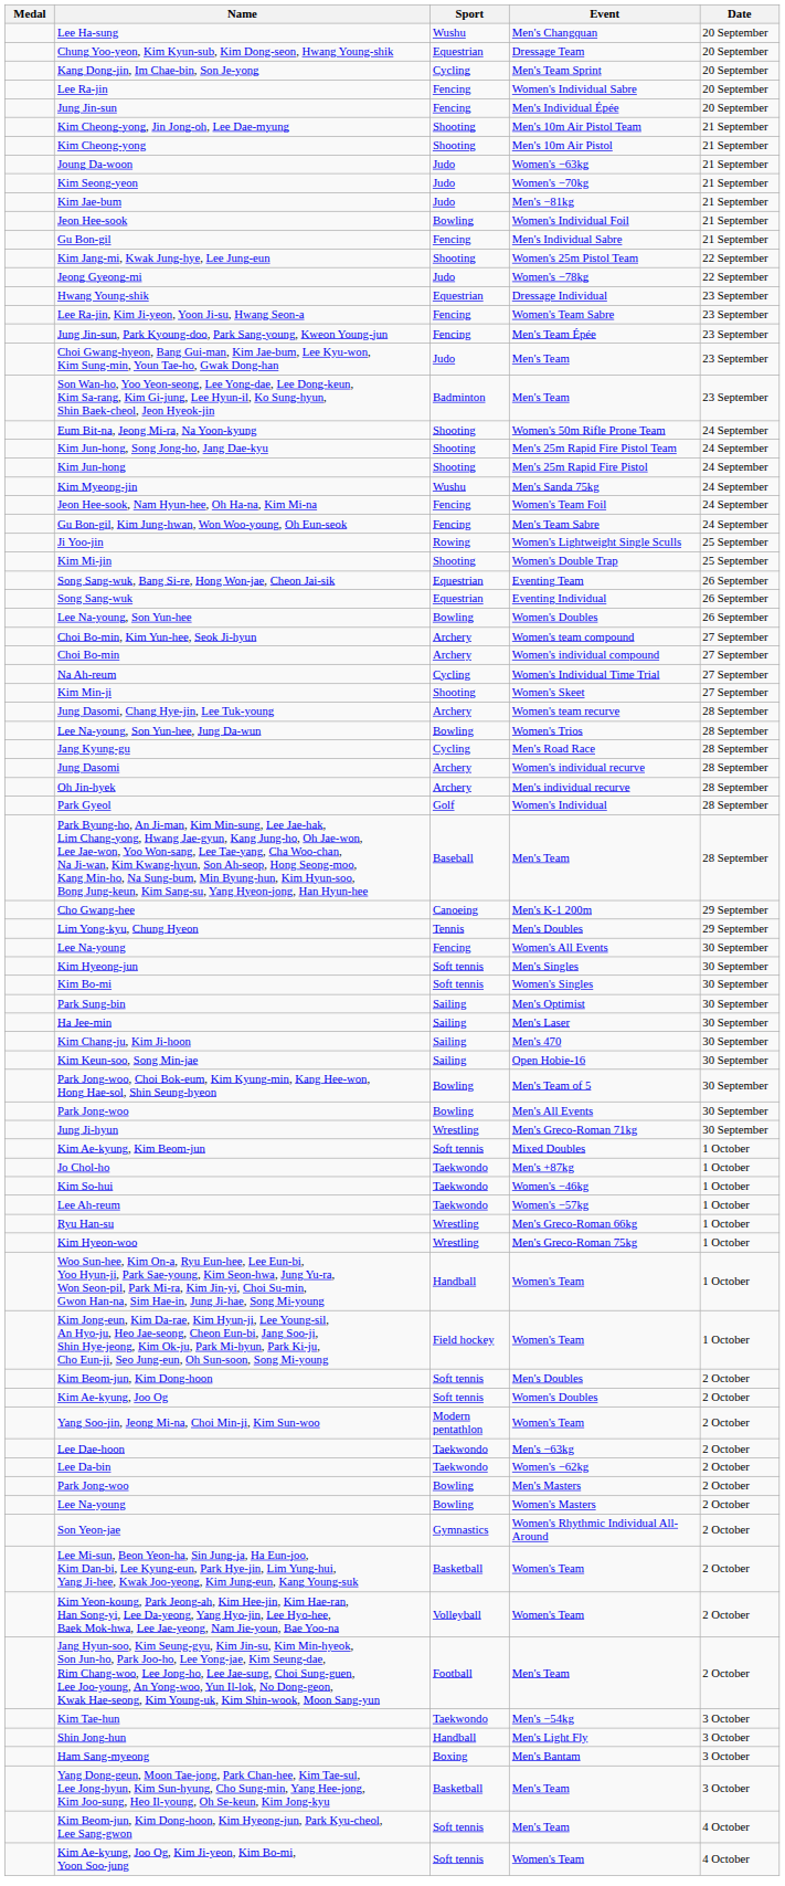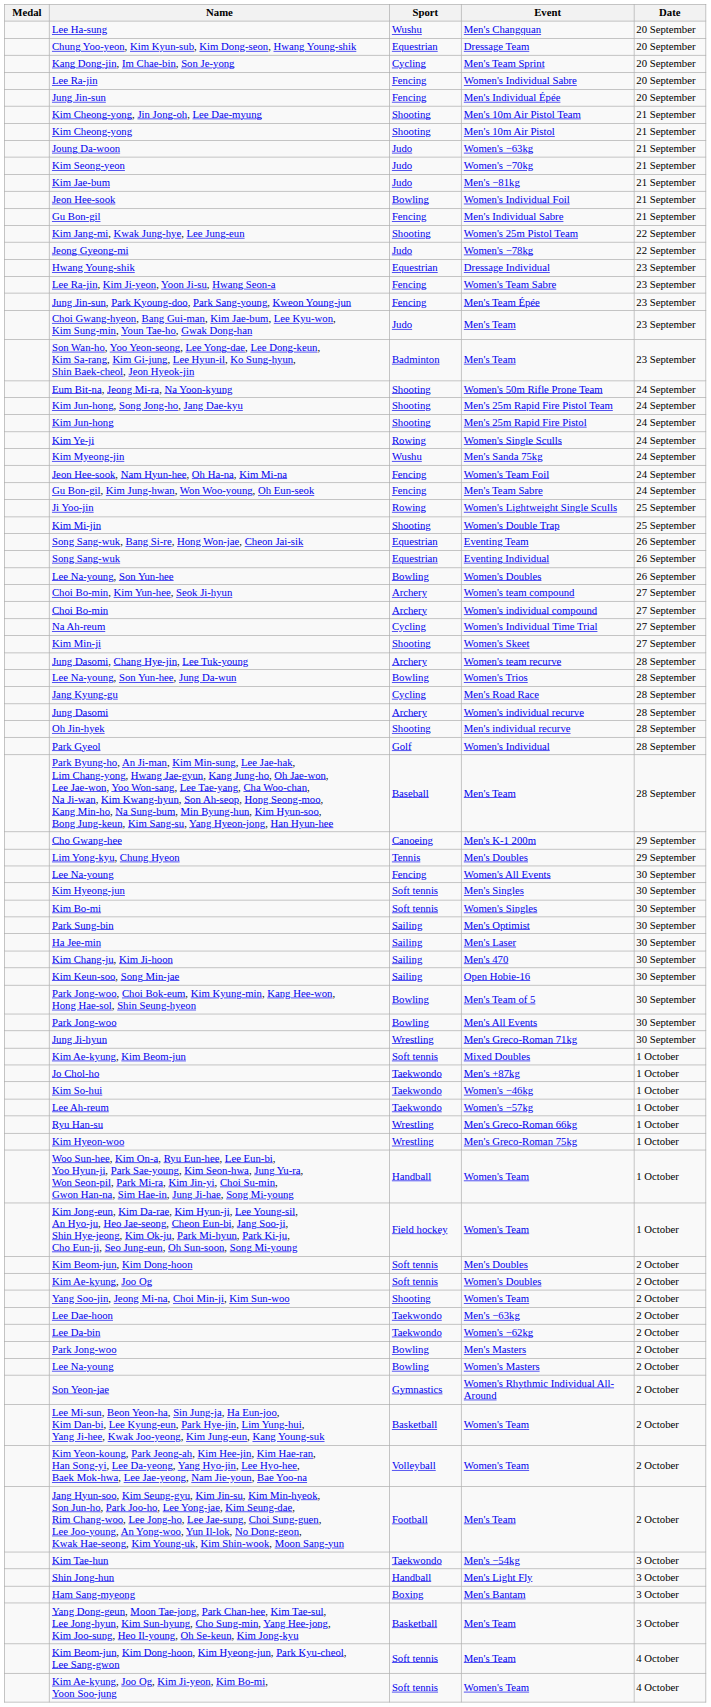 <table class="wikitable sortable" style="font-size:100%">
 <tr>
 <th width="60">Medal</th>
 <th width="500">Name</th>
 <th width="100">Sport</th>
 <th width="250">Event</th>
 <th width="100">Date</th>
 </tr>
 <tr>
 <td></td>
 <td><a href='#'>Lee Ha-sung</a></td>
 <td><a href='#'>Wushu</a></td>
 <td><a href='#'>Men's Changquan</a></td>
 <td>20 September</td>
 </tr>
 <tr>
 <td></td>
 <td><a href='#'>Chung Yoo-yeon</a>, <a href='#'>Kim Kyun-sub</a>, <a href='#'>Kim Dong-seon</a>, <a href='#'>Hwang Young-shik</a></td>
 <td><a href='#'>Equestrian</a></td>
 <td><a href='#'>Dressage Team</a></td>
 <td>20 September</td>
 </tr>
 <tr>
 <td></td>
 <td><a href='#'>Kang Dong-jin</a>, <a href='#'>Im Chae-bin</a>, <a href='#'>Son Je-yong</a></td>
 <td><a href='#'>Cycling</a></td>
 <td><a href='#'>Men's Team Sprint</a></td>
 <td>20 September</td>
 </tr>
 <tr>
 <td></td>
 <td><a href='#'>Lee Ra-jin</a></td>
 <td><a href='#'>Fencing</a></td>
 <td><a href='#'>Women's Individual Sabre</a></td>
 <td>20 September</td>
 </tr>
 <tr>
 <td></td>
 <td><a href='#'>Jung Jin-sun</a></td>
 <td><a href='#'>Fencing</a></td>
 <td><a href='#'>Men's Individual Épée</a></td>
 <td>20 September</td>
 </tr>
 <tr>
 <td></td>
 <td><a href='#'>Kim Cheong-yong</a>, <a href='#'>Jin Jong-oh</a>, <a href='#'>Lee Dae-myung</a></td>
 <td><a href='#'>Shooting</a></td>
 <td><a href='#'>Men's 10m Air Pistol Team</a></td>
 <td>21 September</td>
 </tr>
 <tr>
 <td></td>
 <td><a href='#'>Kim Cheong-yong</a></td>
 <td><a href='#'>Shooting</a></td>
 <td><a href='#'>Men's 10m Air Pistol</a></td>
 <td>21 September</td>
 </tr>
 <tr>
 <td></td>
 <td><a href='#'>Joung Da-woon</a></td>
 <td><a href='#'>Judo</a></td>
 <td><a href='#'>Women's −63kg</a></td>
 <td>21 September</td>
 </tr>
 <tr>
 <td></td>
 <td><a href='#'>Kim Seong-yeon</a></td>
 <td><a href='#'>Judo</a></td>
 <td><a href='#'>Women's −70kg</a></td>
 <td>21 September</td>
 </tr>
 <tr>
 <td></td>
 <td><a href='#'>Kim Jae-bum</a></td>
 <td><a href='#'>Judo</a></td>
 <td><a href='#'>Men's −81kg</a></td>
 <td>21 September</td>
 </tr>
 <tr>
 <td></td>
 <td><a href='#'>Jeon Hee-sook</a></td>
 <td><a href='#'>Bowling</a></td>
 <td><a href='#'>Women's Individual Foil</a></td>
 <td>21 September</td>
 </tr>
 <tr>
 <td></td>
 <td><a href='#'>Gu Bon-gil</a></td>
 <td><a href='#'>Fencing</a></td>
 <td><a href='#'>Men's Individual Sabre</a></td>
 <td>21 September</td>
 </tr>
 <tr>
 <td></td>
 <td><a href='#'>Kim Jang-mi</a>, <a href='#'>Kwak Jung-hye</a>, <a href='#'>Lee Jung-eun</a></td>
 <td><a href='#'>Shooting</a></td>
 <td><a href='#'>Women's 25m Pistol Team</a></td>
 <td>22 September</td>
 </tr>
 <tr>
 <td></td>
 <td><a href='#'>Jeong Gyeong-mi</a></td>
 <td><a href='#'>Judo</a></td>
 <td><a href='#'>Women's −78kg</a></td>
 <td>22 September</td>
 </tr>
 <tr>
 <td></td>
 <td><a href='#'>Hwang Young-shik</a></td>
 <td><a href='#'>Equestrian</a></td>
 <td><a href='#'>Dressage Individual</a></td>
 <td>23 September</td>
 </tr>
 <tr>
 <td></td>
 <td><a href='#'>Lee Ra-jin</a>, <a href='#'>Kim Ji-yeon</a>, <a href='#'>Yoon Ji-su</a>, <a href='#'>Hwang Seon-a</a></td>
 <td><a href='#'>Fencing</a></td>
 <td><a href='#'>Women's Team Sabre</a></td>
 <td>23 September</td>
 </tr>
 <tr>
 <td></td>
 <td><a href='#'>Jung Jin-sun</a>, <a href='#'>Park Kyoung-doo</a>, <a href='#'>Park Sang-young</a>, <a href='#'>Kweon Young-jun</a></td>
 <td><a href='#'>Fencing</a></td>
 <td><a href='#'>Men's Team Épée</a></td>
 <td>23 September</td>
 </tr>
 <tr>
 <td></td>
 <td><a href='#'>Choi Gwang-hyeon</a>, <a href='#'>Bang Gui-man</a>, <a href='#'>Kim Jae-bum</a>, <a href='#'>Lee Kyu-won</a>,<br> <a href='#'>Kim Sung-min</a>, <a href='#'>Youn Tae-ho</a>, <a href='#'>Gwak Dong-han</a></td>
 <td><a href='#'>Judo</a></td>
 <td><a href='#'>Men's Team</a></td>
 <td>23 September</td>
 </tr>
 <tr>
 <td></td>
 <td><a href='#'>Son Wan-ho</a>, <a href='#'>Yoo Yeon-seong</a>, <a href='#'>Lee Yong-dae</a>, <a href='#'>Lee Dong-keun</a>,<br> <a href='#'>Kim Sa-rang</a>, <a href='#'>Kim Gi-jung</a>, <a href='#'>Lee Hyun-il</a>, <a href='#'>Ko Sung-hyun</a>,<br><a href='#'>Shin Baek-cheol</a>, <a href='#'>Jeon Hyeok-jin</a></td>
 <td><a href='#'>Badminton</a></td>
 <td><a href='#'>Men's Team</a></td>
 <td>23 September</td>
 </tr>
 <tr>
 <td></td>
 <td><a href='#'>Eum Bit-na</a>, <a href='#'>Jeong Mi-ra</a>, <a href='#'>Na Yoon-kyung</a></td>
 <td><a href='#'>Shooting</a></td>
 <td><a href='#'>Women's 50m Rifle Prone Team</a></td>
 <td>24 September</td>
 </tr>
 <tr>
 <td></td>
 <td><a href='#'>Kim Jun-hong</a>, <a href='#'>Song Jong-ho</a>, <a href='#'>Jang Dae-kyu</a></td>
 <td><a href='#'>Shooting</a></td>
 <td><a href='#'>Men's 25m Rapid Fire Pistol Team</a></td>
 <td>24 September</td>
 </tr>
 <tr>
 <td></td>
 <td><a href='#'>Kim Jun-hong</a></td>
 <td><a href='#'>Shooting</a></td>
 <td><a href='#'>Men's 25m Rapid Fire Pistol</a></td>
 <td>24 September</td>
 </tr>
 <tr>
 <td></td>
+<td><a href='#'>Kim Ye-ji</a></td>
+<td><a href='#'>Rowing</a></td>
+<td><a href='#'>Women's Single Sculls</a></td>
+<td>24 September</td>
+</tr>
+<tr>
+<td></td>
 <td><a href='#'>Kim Myeong-jin</a></td>
 <td><a href='#'>Wushu</a></td>
 <td><a href='#'>Men's Sanda 75kg</a></td>
 <td>24 September</td>
 </tr>
 <tr>
 <td></td>
 <td><a href='#'>Jeon Hee-sook</a>, <a href='#'>Nam Hyun-hee</a>, <a href='#'>Oh Ha-na</a>, <a href='#'>Kim Mi-na</a></td>
 <td><a href='#'>Fencing</a></td>
 <td><a href='#'>Women's Team Foil</a></td>
 <td>24 September</td>
 </tr>
 <tr>
 <td></td>
 <td><a href='#'>Gu Bon-gil</a>, <a href='#'>Kim Jung-hwan</a>, <a href='#'>Won Woo-young</a>, <a href='#'>Oh Eun-seok</a></td>
 <td><a href='#'>Fencing</a></td>
 <td><a href='#'>Men's Team Sabre</a></td>
 <td>24 September</td>
 </tr>
 <tr>
 <td></td>
 <td><a href='#'>Ji Yoo-jin</a></td>
 <td><a href='#'>Rowing</a></td>
 <td><a href='#'>Women's Lightweight Single Sculls</a></td>
 <td>25 September</td>
 </tr>
 <tr>
 <td></td>
 <td><a href='#'>Kim Mi-jin</a></td>
 <td><a href='#'>Shooting</a></td>
 <td><a href='#'>Women's Double Trap</a></td>
 <td>25 September</td>
 </tr>
 <tr>
 <td></td>
 <td><a href='#'>Song Sang-wuk</a>, <a href='#'>Bang Si-re</a>, <a href='#'>Hong Won-jae</a>, <a href='#'>Cheon Jai-sik</a></td>
 <td><a href='#'>Equestrian</a></td>
 <td><a href='#'>Eventing Team</a></td>
 <td>26 September</td>
 </tr>
 <tr>
 <td></td>
 <td><a href='#'>Song Sang-wuk</a></td>
 <td><a href='#'>Equestrian</a></td>
 <td><a href='#'>Eventing Individual</a></td>
 <td>26 September</td>
 </tr>
 <tr>
 <td></td>
 <td><a href='#'>Lee Na-young</a>, <a href='#'>Son Yun-hee</a></td>
 <td><a href='#'>Bowling</a></td>
 <td><a href='#'>Women's Doubles</a></td>
 <td>26 September</td>
 </tr>
 <tr>
 <td></td>
 <td><a href='#'>Choi Bo-min</a>, <a href='#'>Kim Yun-hee</a>, <a href='#'>Seok Ji-hyun</a></td>
 <td><a href='#'>Archery</a></td>
 <td><a href='#'>Women's team compound</a></td>
 <td>27 September</td>
 </tr>
 <tr>
 <td></td>
 <td><a href='#'>Choi Bo-min</a></td>
 <td><a href='#'>Archery</a></td>
 <td><a href='#'>Women's individual compound</a></td>
 <td>27 September</td>
 </tr>
 <tr>
 <td></td>
 <td><a href='#'>Na Ah-reum</a></td>
 <td><a href='#'>Cycling</a></td>
 <td><a href='#'>Women's Individual Time Trial</a></td>
 <td>27 September</td>
 </tr>
 <tr>
 <td></td>
 <td><a href='#'>Kim Min-ji</a></td>
 <td><a href='#'>Shooting</a></td>
 <td><a href='#'>Women's Skeet</a></td>
 <td>27 September</td>
 </tr>
 <tr>
 <td></td>
 <td><a href='#'>Jung Dasomi</a>, <a href='#'>Chang Hye-jin</a>, <a href='#'>Lee Tuk-young</a></td>
 <td><a href='#'>Archery</a></td>
 <td><a href='#'>Women's team recurve</a></td>
 <td>28 September</td>
 </tr>
 <tr>
 <td></td>
 <td><a href='#'>Lee Na-young</a>, <a href='#'>Son Yun-hee</a>, <a href='#'>Jung Da-wun</a></td>
 <td><a href='#'>Bowling</a></td>
 <td><a href='#'>Women's Trios</a></td>
 <td>28 September</td>
 </tr>
 <tr>
 <td></td>
 <td><a href='#'>Jang Kyung-gu</a></td>
 <td><a href='#'>Cycling</a></td>
 <td><a href='#'>Men's Road Race</a></td>
 <td>28 September</td>
 </tr>
 <tr>
 <td></td>
 <td><a href='#'>Jung Dasomi</a></td>
 <td><a href='#'>Archery</a></td>
 <td><a href='#'>Women's individual recurve</a></td>
 <td>28 September</td>
 </tr>
 <tr>
 <td></td>
 <td><a href='#'>Oh Jin-hyek</a></td>
-<td><a href='#'>Archery</a></td>
+<td><a href='#'>Shooting</a></td>
 <td><a href='#'>Men's individual recurve</a></td>
 <td>28 September</td>
 </tr>
 <tr>
 <td></td>
 <td><a href='#'>Park Gyeol</a></td>
 <td><a href='#'>Golf</a></td>
 <td><a href='#'>Women's Individual</a></td>
 <td>28 September</td>
 </tr>
 <tr>
 <td></td>
 <td><a href='#'>Park Byung-ho</a>, <a href='#'>An Ji-man</a>, <a href='#'>Kim Min-sung</a>, <a href='#'>Lee Jae-hak</a>,<br><a href='#'>Lim Chang-yong</a>, <a href='#'>Hwang Jae-gyun</a>, <a href='#'>Kang Jung-ho</a>, <a href='#'>Oh Jae-won</a>,<br><a href='#'>Lee Jae-won</a>, <a href='#'>Yoo Won-sang</a>, <a href='#'>Lee Tae-yang</a>, <a href='#'>Cha Woo-chan</a>,<br><a href='#'>Na Ji-wan</a>, <a href='#'>Kim Kwang-hyun</a>, <a href='#'>Son Ah-seop</a>, <a href='#'>Hong Seong-moo</a>,<br><a href='#'>Kang Min-ho</a>, <a href='#'>Na Sung-bum</a>, <a href='#'>Min Byung-hun</a>, <a href='#'>Kim Hyun-soo</a>,<br><a href='#'>Bong Jung-keun</a>, <a href='#'>Kim Sang-su</a>, <a href='#'>Yang Hyeon-jong</a>, <a href='#'>Han Hyun-hee</a></td>
 <td><a href='#'>Baseball</a></td>
 <td><a href='#'>Men's Team</a></td>
 <td>28 September</td>
 </tr>
 <tr>
 <td></td>
 <td><a href='#'>Cho Gwang-hee</a></td>
 <td><a href='#'>Canoeing</a></td>
 <td><a href='#'>Men's K-1 200m</a></td>
 <td>29 September</td>
 </tr>
 <tr>
 <td></td>
 <td><a href='#'>Lim Yong-kyu</a>, <a href='#'>Chung Hyeon</a></td>
 <td><a href='#'>Tennis</a></td>
 <td><a href='#'>Men's Doubles</a></td>
 <td>29 September</td>
 </tr>
 <tr>
 <td></td>
 <td><a href='#'>Lee Na-young</a></td>
 <td><a href='#'>Fencing</a></td>
 <td><a href='#'>Women's All Events</a></td>
 <td>30 September</td>
 </tr>
 <tr>
 <td></td>
 <td><a href='#'>Kim Hyeong-jun</a></td>
 <td><a href='#'>Soft tennis</a></td>
 <td><a href='#'>Men's Singles</a></td>
 <td>30 September</td>
 </tr>
 <tr>
 <td></td>
 <td><a href='#'>Kim Bo-mi</a></td>
 <td><a href='#'>Soft tennis</a></td>
 <td><a href='#'>Women's Singles</a></td>
 <td>30 September</td>
 </tr>
 <tr>
 <td></td>
 <td><a href='#'>Park Sung-bin</a></td>
 <td><a href='#'>Sailing</a></td>
 <td><a href='#'>Men's Optimist</a></td>
 <td>30 September</td>
 </tr>
 <tr>
 <td></td>
 <td><a href='#'>Ha Jee-min</a></td>
 <td><a href='#'>Sailing</a></td>
 <td><a href='#'>Men's Laser</a></td>
 <td>30 September</td>
 </tr>
 <tr>
 <td></td>
 <td><a href='#'>Kim Chang-ju</a>, <a href='#'>Kim Ji-hoon</a></td>
 <td><a href='#'>Sailing</a></td>
 <td><a href='#'>Men's 470</a></td>
 <td>30 September</td>
 </tr>
 <tr>
 <td></td>
 <td><a href='#'>Kim Keun-soo</a>, <a href='#'>Song Min-jae</a></td>
 <td><a href='#'>Sailing</a></td>
 <td><a href='#'>Open Hobie-16</a></td>
 <td>30 September</td>
 </tr>
 <tr>
 <td></td>
 <td><a href='#'>Park Jong-woo</a>, <a href='#'>Choi Bok-eum</a>, <a href='#'>Kim Kyung-min</a>, <a href='#'>Kang Hee-won</a>,<br> <a href='#'>Hong Hae-sol</a>, <a href='#'>Shin Seung-hyeon</a></td>
 <td><a href='#'>Bowling</a></td>
 <td><a href='#'>Men's Team of 5</a></td>
 <td>30 September</td>
 </tr>
 <tr>
 <td></td>
 <td><a href='#'>Park Jong-woo</a></td>
 <td><a href='#'>Bowling</a></td>
 <td><a href='#'>Men's All Events</a></td>
 <td>30 September</td>
 </tr>
 <tr>
 <td></td>
 <td><a href='#'>Jung Ji-hyun</a></td>
 <td><a href='#'>Wrestling</a></td>
 <td><a href='#'>Men's Greco-Roman 71kg</a></td>
 <td>30 September</td>
 </tr>
 <tr>
 <td></td>
 <td><a href='#'>Kim Ae-kyung</a>, <a href='#'>Kim Beom-jun</a></td>
 <td><a href='#'>Soft tennis</a></td>
 <td><a href='#'>Mixed Doubles</a></td>
 <td>1 October</td>
 </tr>
 <tr>
 <td></td>
 <td><a href='#'>Jo Chol-ho</a></td>
 <td><a href='#'>Taekwondo</a></td>
 <td><a href='#'>Men's +87kg</a></td>
 <td>1 October</td>
 </tr>
 <tr>
 <td></td>
 <td><a href='#'>Kim So-hui</a></td>
 <td><a href='#'>Taekwondo</a></td>
 <td><a href='#'>Women's −46kg</a></td>
 <td>1 October</td>
 </tr>
 <tr>
 <td></td>
 <td><a href='#'>Lee Ah-reum</a></td>
 <td><a href='#'>Taekwondo</a></td>
 <td><a href='#'>Women's −57kg</a></td>
 <td>1 October</td>
 </tr>
 <tr>
 <td></td>
 <td><a href='#'>Ryu Han-su</a></td>
 <td><a href='#'>Wrestling</a></td>
 <td><a href='#'>Men's Greco-Roman 66kg</a></td>
 <td>1 October</td>
 </tr>
 <tr>
 <td></td>
 <td><a href='#'>Kim Hyeon-woo</a></td>
 <td><a href='#'>Wrestling</a></td>
 <td><a href='#'>Men's Greco-Roman 75kg</a></td>
 <td>1 October</td>
 </tr>
 <tr>
 <td></td>
 <td><a href='#'>Woo Sun-hee</a>, <a href='#'>Kim On-a</a>, <a href='#'>Ryu Eun-hee</a>, <a href='#'>Lee Eun-bi</a>,<br><a href='#'>Yoo Hyun-ji</a>, <a href='#'>Park Sae-young</a>, <a href='#'>Kim Seon-hwa</a>, <a href='#'>Jung Yu-ra</a>,<br><a href='#'>Won Seon-pil</a>, <a href='#'>Park Mi-ra</a>, <a href='#'>Kim Jin-yi</a>, <a href='#'>Choi Su-min</a>,<br><a href='#'>Gwon Han-na</a>, <a href='#'>Sim Hae-in</a>, <a href='#'>Jung Ji-hae</a>, <a href='#'>Song Mi-young</a></td>
 <td><a href='#'>Handball</a></td>
 <td><a href='#'>Women's Team</a></td>
 <td>1 October</td>
 </tr>
 <tr>
 <td></td>
 <td><a href='#'>Kim Jong-eun</a>, <a href='#'>Kim Da-rae</a>, <a href='#'>Kim Hyun-ji</a>, <a href='#'>Lee Young-sil</a>,<br><a href='#'>An Hyo-ju</a>, <a href='#'>Heo Jae-seong</a>, <a href='#'>Cheon Eun-bi</a>, <a href='#'>Jang Soo-ji</a>,<br><a href='#'>Shin Hye-jeong</a>, <a href='#'>Kim Ok-ju</a>, <a href='#'>Park Mi-hyun</a>, <a href='#'>Park Ki-ju</a>,<br><a href='#'>Cho Eun-ji</a>, <a href='#'>Seo Jung-eun</a>, <a href='#'>Oh Sun-soon</a>, <a href='#'>Song Mi-young</a></td>
 <td><a href='#'>Field hockey</a></td>
 <td><a href='#'>Women's Team</a></td>
 <td>1 October</td>
 </tr>
 <tr>
 <td></td>
 <td><a href='#'>Kim Beom-jun</a>, <a href='#'>Kim Dong-hoon</a></td>
 <td><a href='#'>Soft tennis</a></td>
 <td><a href='#'>Men's Doubles</a></td>
 <td>2 October</td>
 </tr>
 <tr>
 <td></td>
 <td><a href='#'>Kim Ae-kyung</a>, <a href='#'>Joo Og</a></td>
 <td><a href='#'>Soft tennis</a></td>
 <td><a href='#'>Women's Doubles</a></td>
 <td>2 October</td>
 </tr>
 <tr>
 <td></td>
 <td><a href='#'>Yang Soo-jin</a>, <a href='#'>Jeong Mi-na</a>, <a href='#'>Choi Min-ji</a>, <a href='#'>Kim Sun-woo</a></td>
-<td><a href='#'>Modern pentathlon</a></td>
+<td><a href='#'>Shooting</a></td>
 <td><a href='#'>Women's Team</a></td>
 <td>2 October</td>
 </tr>
 <tr>
 <td></td>
 <td><a href='#'>Lee Dae-hoon</a></td>
 <td><a href='#'>Taekwondo</a></td>
 <td><a href='#'>Men's −63kg</a></td>
 <td>2 October</td>
 </tr>
 <tr>
 <td></td>
 <td><a href='#'>Lee Da-bin</a></td>
 <td><a href='#'>Taekwondo</a></td>
 <td><a href='#'>Women's −62kg</a></td>
 <td>2 October</td>
 </tr>
 <tr>
 <td></td>
 <td><a href='#'>Park Jong-woo</a></td>
 <td><a href='#'>Bowling</a></td>
 <td><a href='#'>Men's Masters</a></td>
 <td>2 October</td>
 </tr>
 <tr>
 <td></td>
 <td><a href='#'>Lee Na-young</a></td>
 <td><a href='#'>Bowling</a></td>
 <td><a href='#'>Women's Masters</a></td>
 <td>2 October</td>
 </tr>
 <tr>
 <td></td>
 <td><a href='#'>Son Yeon-jae</a></td>
 <td><a href='#'>Gymnastics</a></td>
 <td><a href='#'>Women's Rhythmic Individual All-Around</a></td>
 <td>2 October</td>
 </tr>
 <tr>
 <td></td>
 <td><a href='#'>Lee Mi-sun</a>, <a href='#'>Beon Yeon-ha</a>, <a href='#'>Sin Jung-ja</a>, <a href='#'>Ha Eun-joo</a>,<br><a href='#'>Kim Dan-bi</a>, <a href='#'>Lee Kyung-eun</a>, <a href='#'>Park Hye-jin</a>, <a href='#'>Lim Yung-hui</a>,<br><a href='#'>Yang Ji-hee</a>, <a href='#'>Kwak Joo-yeong</a>, <a href='#'>Kim Jung-eun</a>, <a href='#'>Kang Young-suk</a></td>
 <td><a href='#'>Basketball</a></td>
 <td><a href='#'>Women's Team</a></td>
 <td>2 October</td>
 </tr>
 <tr>
 <td></td>
 <td><a href='#'>Kim Yeon-koung</a>, <a href='#'>Park Jeong-ah</a>, <a href='#'>Kim Hee-jin</a>, <a href='#'>Kim Hae-ran</a>,<br><a href='#'>Han Song-yi</a>, <a href='#'>Lee Da-yeong</a>, <a href='#'>Yang Hyo-jin</a>, <a href='#'>Lee Hyo-hee</a>,<br><a href='#'>Baek Mok-hwa</a>, <a href='#'>Lee Jae-yeong</a>, <a href='#'>Nam Jie-youn</a>, <a href='#'>Bae Yoo-na</a></td>
 <td><a href='#'>Volleyball</a></td>
 <td><a href='#'>Women's Team</a></td>
 <td>2 October</td>
 </tr>
 <tr>
 <td></td>
 <td><a href='#'>Jang Hyun-soo</a>, <a href='#'>Kim Seung-gyu</a>, <a href='#'>Kim Jin-su</a>, <a href='#'>Kim Min-hyeok</a>,<br><a href='#'>Son Jun-ho</a>, <a href='#'>Park Joo-ho</a>, <a href='#'>Lee Yong-jae</a>, <a href='#'>Kim Seung-dae</a>,<br><a href='#'>Rim Chang-woo</a>, <a href='#'>Lee Jong-ho</a>, <a href='#'>Lee Jae-sung</a>, <a href='#'>Choi Sung-guen</a>, <br><a href='#'>Lee Joo-young</a>, <a href='#'>An Yong-woo</a>, <a href='#'>Yun Il-lok</a>, <a href='#'>No Dong-geon</a>,<br><a href='#'>Kwak Hae-seong</a>, <a href='#'>Kim Young-uk</a>, <a href='#'>Kim Shin-wook</a>, <a href='#'>Moon Sang-yun</a></td>
 <td><a href='#'>Football</a></td>
 <td><a href='#'>Men's Team</a></td>
 <td>2 October</td>
 </tr>
 <tr>
 <td></td>
 <td><a href='#'>Kim Tae-hun</a></td>
 <td><a href='#'>Taekwondo</a></td>
 <td><a href='#'>Men's −54kg</a></td>
 <td>3 October</td>
 </tr>
 <tr>
 <td></td>
 <td><a href='#'>Shin Jong-hun</a></td>
 <td><a href='#'>Handball</a></td>
 <td><a href='#'>Men's Light Fly</a></td>
 <td>3 October</td>
 </tr>
 <tr>
 <td></td>
 <td><a href='#'>Ham Sang-myeong</a></td>
 <td><a href='#'>Boxing</a></td>
 <td><a href='#'>Men's Bantam</a></td>
 <td>3 October</td>
 </tr>
 <tr>
 <td></td>
 <td><a href='#'>Yang Dong-geun</a>, <a href='#'>Moon Tae-jong</a>, <a href='#'>Park Chan-hee</a>, <a href='#'>Kim Tae-sul</a>,<br><a href='#'>Lee Jong-hyun</a>, <a href='#'>Kim Sun-hyung</a>, <a href='#'>Cho Sung-min</a>, <a href='#'>Yang Hee-jong</a>,<br><a href='#'>Kim Joo-sung</a>, <a href='#'>Heo Il-young</a>, <a href='#'>Oh Se-keun</a>, <a href='#'>Kim Jong-kyu</a></td>
 <td><a href='#'>Basketball</a></td>
 <td><a href='#'>Men's Team</a></td>
 <td>3 October</td>
 </tr>
 <tr>
 <td></td>
 <td><a href='#'>Kim Beom-jun</a>, <a href='#'>Kim Dong-hoon</a>, <a href='#'>Kim Hyeong-jun</a>, <a href='#'>Park Kyu-cheol</a>,<br><a href='#'>Lee Sang-gwon</a></td>
 <td><a href='#'>Soft tennis</a></td>
 <td><a href='#'>Men's Team</a></td>
 <td>4 October</td>
 </tr>
 <tr>
 <td></td>
 <td><a href='#'>Kim Ae-kyung</a>, <a href='#'>Joo Og</a>, <a href='#'>Kim Ji-yeon</a>, <a href='#'>Kim Bo-mi</a>,<br><a href='#'>Yoon Soo-jung</a></td>
 <td><a href='#'>Soft tennis</a></td>
 <td><a href='#'>Women's Team</a></td>
 <td>4 October</td>
 </tr>
 </table>
